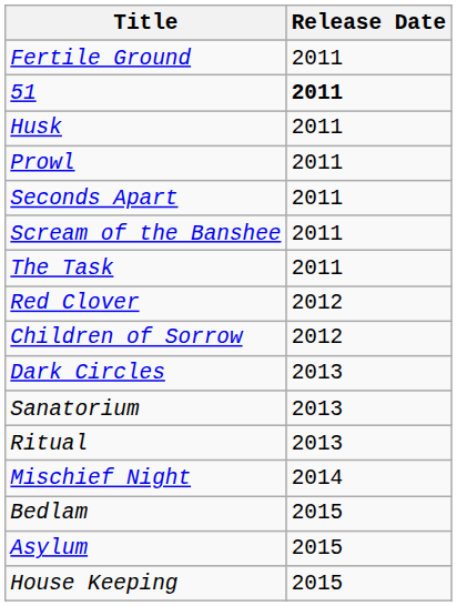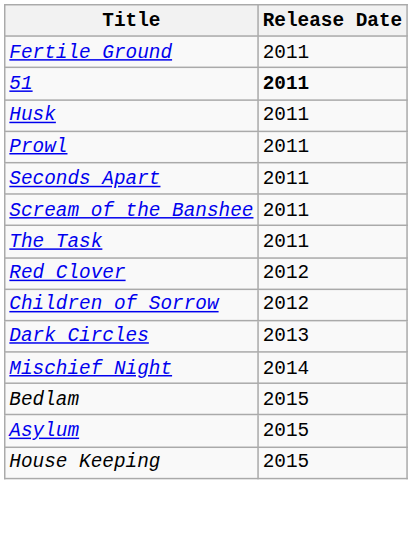 <table class="wikitable">
 <tr>
 <th>Title</th>
 <th>Release Date</th>
 </tr>
 <tr>
 <td><em><a href='#'>Fertile Ground</a></em></td>
 <td>2011</td>
 </tr>
 <tr>
 <td><em><a href='#'>51</a></em></td>
 <td><strong>2011</strong></td>
 </tr>
 <tr>
 <td><em><a href='#'>Husk</a></em></td>
 <td>2011</td>
 </tr>
 <tr>
 <td><em><a href='#'>Prowl</a></em></td>
 <td>2011</td>
 </tr>
 <tr>
 <td><em><a href='#'>Seconds Apart</a></em></td>
 <td>2011</td>
 </tr>
 <tr>
 <td><em><a href='#'>Scream of the Banshee</a></em></td>
 <td>2011</td>
 </tr>
 <tr>
 <td><em><a href='#'>The Task</a></em></td>
 <td>2011</td>
 </tr>
 <tr>
 <td><em><a href='#'>Red Clover</a></em></td>
 <td>2012</td>
 </tr>
 <tr>
 <td><em><a href='#'>Children of Sorrow</a></em></td>
 <td>2012</td>
 </tr>
 <tr>
 <td><em><a href='#'>Dark Circles</a></em></td>
 <td>2013</td>
 </tr>
 <tr>
-<td><em>Sanatorium</em></td>
-<td>2013</td>
-</tr>
-<tr>
-<td><em>Ritual</em></td>
-<td>2013</td>
-</tr>
-<tr>
 <td><em><a href='#'>Mischief Night</a></em></td>
 <td>2014</td>
 </tr>
 <tr>
 <td><em>Bedlam</em></td>
 <td>2015</td>
 </tr>
 <tr>
 <td><em><a href='#'>Asylum</a></em></td>
 <td>2015</td>
 </tr>
 <tr>
 <td><em>House Keeping</em></td>
 <td>2015</td>
 </tr>
 </table>
